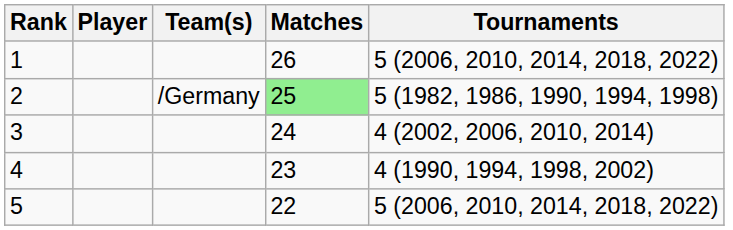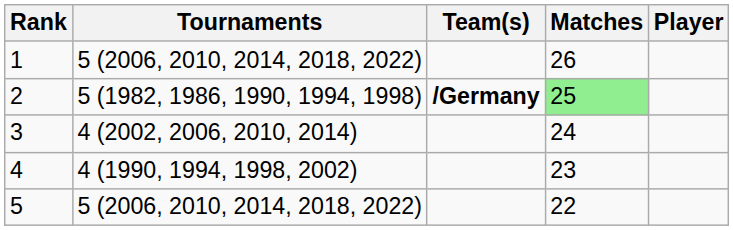 <table class="wikitable sortable">
 <tr>
 <th>Rank</th>
-<th>Player</th>
+<th>Tournaments</th>
 <th>Team(s)</th>
 <th>Matches</th>
-<th>Tournaments</th>
+<th>Player</th>
 </tr>
 <tr>
 <td>1</td>
-<td><strong></strong></td>
+<td>5 (2006, 2010, 2014, 2018, 2022)</td>
 <td></td>
 <td>26</td>
-<td>5 (2006, 2010, 2014, 2018, 2022)</td>
+<td><strong></strong></td>
 </tr>
 <tr>
 <td>2</td>
+<td>5 (1982, 1986, 1990, 1994, 1998)</td>
+<td><strong>/Germany</strong></td>
+<td style="background: lightgreen;">25</td>
 <td></td>
-<td>/Germany</td>
-<td style="background: lightgreen;">25</td>
-<td>5 (1982, 1986, 1990, 1994, 1998)</td>
 </tr>
 <tr>
 <td>3</td>
-<td></td>
+<td>4 (2002, 2006, 2010, 2014)</td>
 <td></td>
 <td>24</td>
-<td>4 (2002, 2006, 2010, 2014)</td>
+<td></td>
 </tr>
 <tr>
 <td>4</td>
-<td></td>
+<td>4 (1990, 1994, 1998, 2002)</td>
 <td></td>
 <td>23</td>
-<td>4 (1990, 1994, 1998, 2002)</td>
+<td></td>
 </tr>
 <tr>
 <td>5</td>
-<td><strong></strong></td>
+<td>5 (2006, 2010, 2014, 2018, 2022)</td>
 <td></td>
 <td>22</td>
-<td>5 (2006, 2010, 2014, 2018, 2022)</td>
+<td><strong></strong></td>
 </tr>
 </table>
